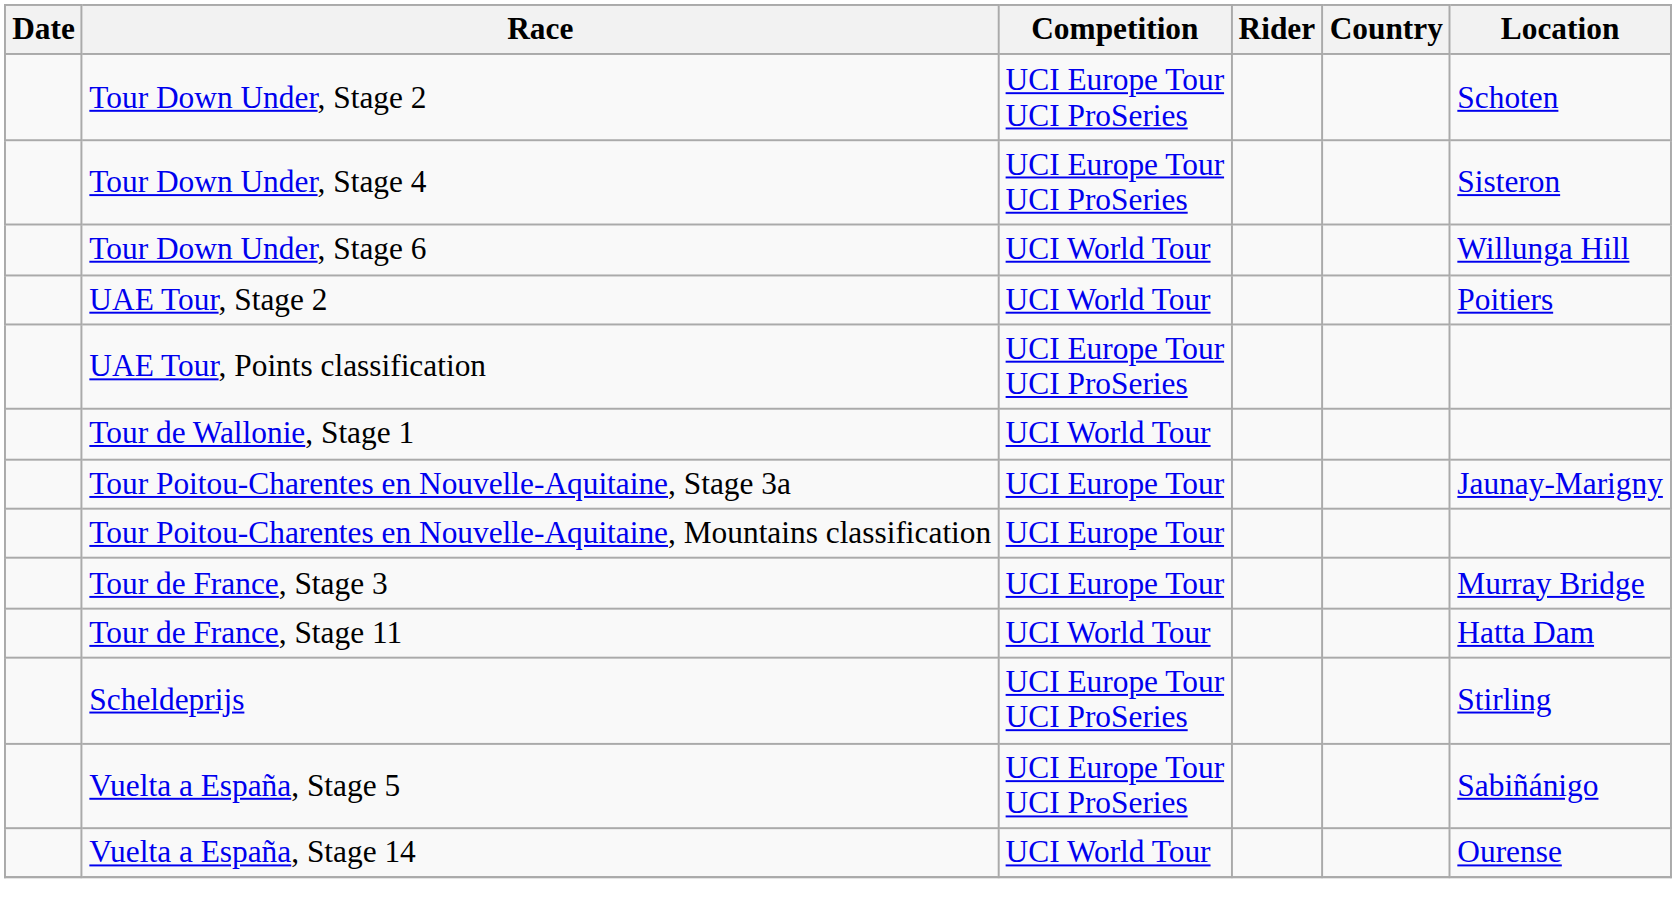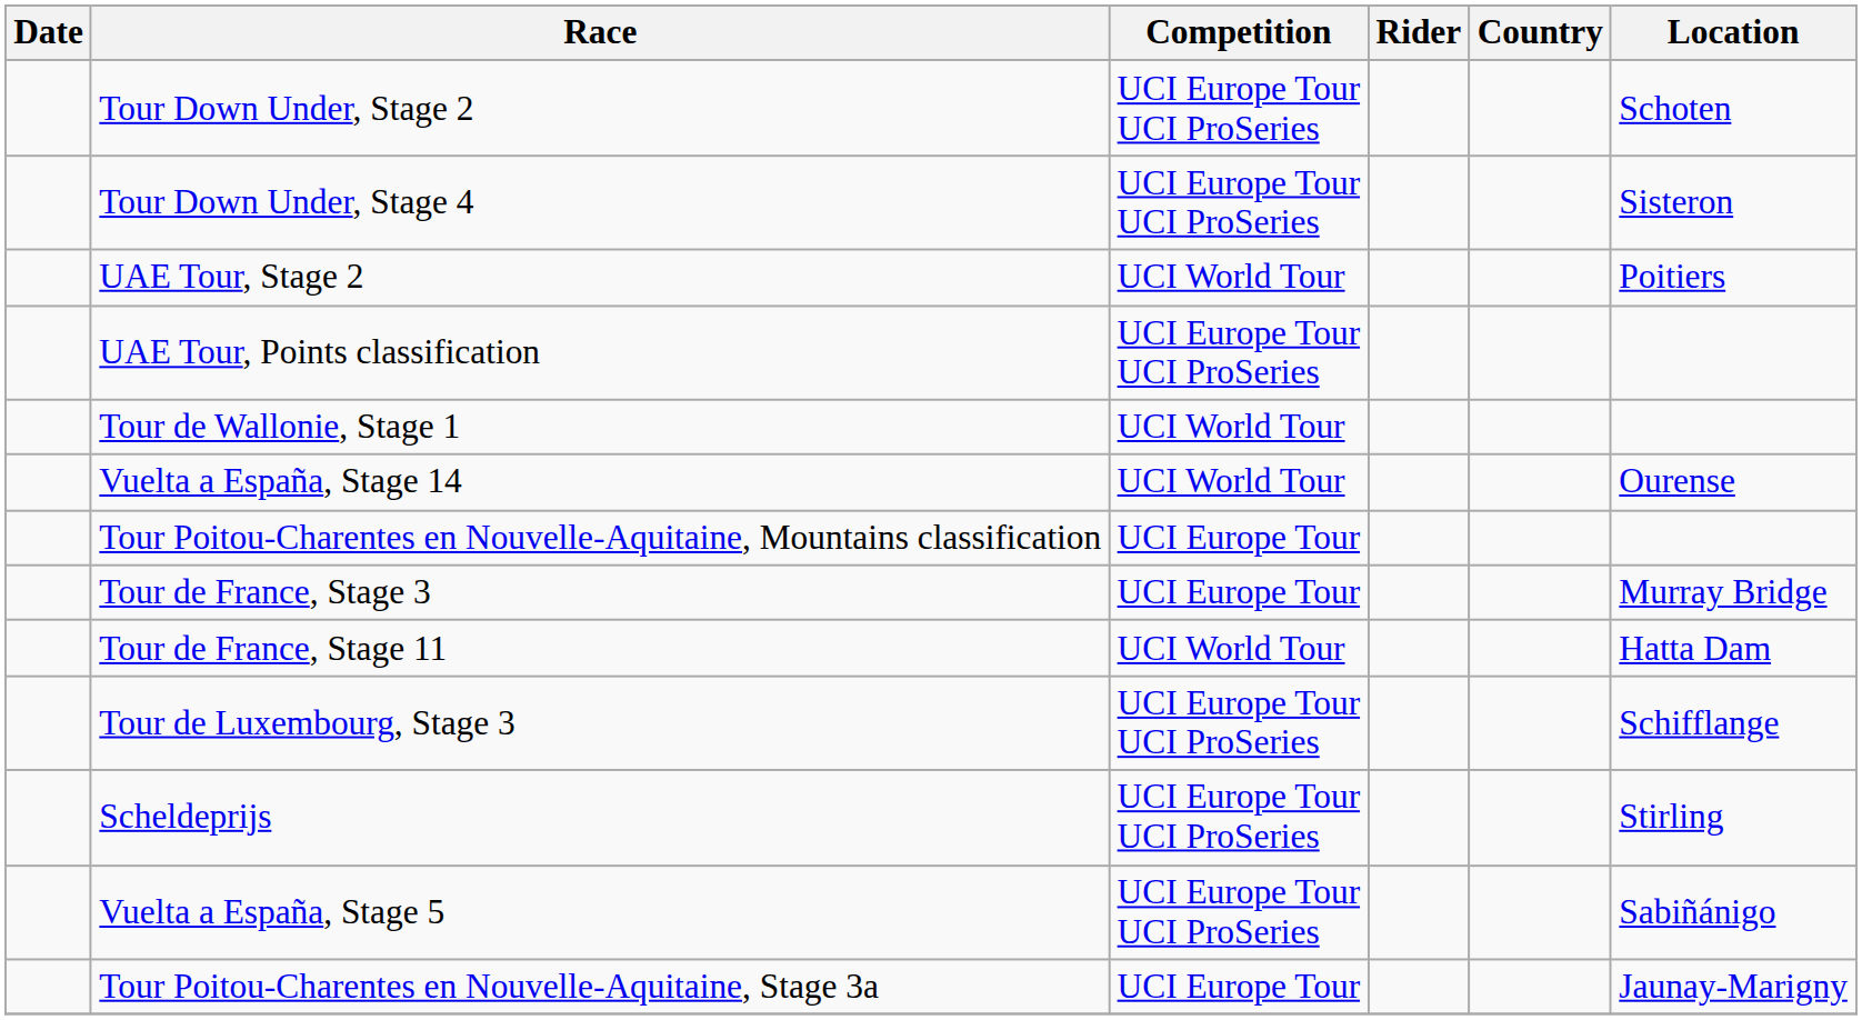 <table class="wikitable sortable">
 <tr>
 <th>Date</th>
 <th>Race</th>
 <th>Competition</th>
 <th>Rider</th>
 <th>Country</th>
 <th>Location</th>
 </tr>
 <tr>
 <td></td>
 <td><a href='#'>Tour Down Under</a>, Stage 2</td>
 <td><a href='#'>UCI Europe Tour</a> <br> <a href='#'>UCI ProSeries</a></td>
 <td></td>
 <td></td>
 <td><a href='#'>Schoten</a></td>
 </tr>
 <tr>
 <td></td>
 <td><a href='#'>Tour Down Under</a>, Stage 4</td>
 <td><a href='#'>UCI Europe Tour</a> <br> <a href='#'>UCI ProSeries</a></td>
 <td></td>
 <td></td>
 <td><a href='#'>Sisteron</a></td>
 </tr>
 <tr>
 <td></td>
-<td><a href='#'>Tour Down Under</a>, Stage 6</td>
-<td><a href='#'>UCI World Tour</a></td>
-<td></td>
-<td></td>
-<td><a href='#'>Willunga Hill</a></td>
-</tr>
-<tr>
-<td></td>
 <td><a href='#'>UAE Tour</a>, Stage 2</td>
 <td><a href='#'>UCI World Tour</a></td>
 <td></td>
 <td></td>
 <td><a href='#'>Poitiers</a></td>
 </tr>
 <tr>
 <td></td>
 <td><a href='#'>UAE Tour</a>, Points classification</td>
 <td><a href='#'>UCI Europe Tour</a> <br> <a href='#'>UCI ProSeries</a></td>
 <td></td>
 <td></td>
 <td></td>
 </tr>
 <tr>
 <td></td>
 <td><a href='#'>Tour de Wallonie</a>, Stage 1</td>
 <td><a href='#'>UCI World Tour</a></td>
 <td></td>
 <td></td>
 <td></td>
 </tr>
 <tr>
 <td></td>
-<td><a href='#'>Tour Poitou-Charentes en Nouvelle-Aquitaine</a>, Stage 3a</td>
-<td><a href='#'>UCI Europe Tour</a></td>
+<td><a href='#'>Vuelta a España</a>, Stage 14</td>
+<td><a href='#'>UCI World Tour</a></td>
 <td></td>
 <td></td>
-<td><a href='#'>Jaunay-Marigny</a></td>
+<td><a href='#'>Ourense</a></td>
 </tr>
 <tr>
 <td></td>
 <td><a href='#'>Tour Poitou-Charentes en Nouvelle-Aquitaine</a>, Mountains classification</td>
 <td><a href='#'>UCI Europe Tour</a></td>
 <td></td>
 <td></td>
 <td></td>
 </tr>
 <tr>
 <td></td>
 <td><a href='#'>Tour de France</a>, Stage 3</td>
 <td><a href='#'>UCI Europe Tour</a></td>
 <td></td>
 <td></td>
 <td><a href='#'>Murray Bridge</a></td>
 </tr>
 <tr>
 <td></td>
 <td><a href='#'>Tour de France</a>, Stage 11</td>
 <td><a href='#'>UCI World Tour</a></td>
 <td></td>
 <td></td>
 <td><a href='#'>Hatta Dam</a></td>
 </tr>
 <tr>
 <td></td>
+<td><a href='#'>Tour de Luxembourg</a>, Stage 3</td>
+<td><a href='#'>UCI Europe Tour</a> <br> <a href='#'>UCI ProSeries</a></td>
+<td></td>
+<td></td>
+<td><a href='#'>Schifflange</a></td>
+</tr>
+<tr>
+<td></td>
 <td><a href='#'>Scheldeprijs</a></td>
 <td><a href='#'>UCI Europe Tour</a> <br> <a href='#'>UCI ProSeries</a></td>
 <td></td>
 <td></td>
 <td><a href='#'>Stirling</a></td>
 </tr>
 <tr>
 <td></td>
 <td><a href='#'>Vuelta a España</a>, Stage 5</td>
 <td><a href='#'>UCI Europe Tour</a> <br> <a href='#'>UCI ProSeries</a></td>
 <td></td>
 <td></td>
 <td><a href='#'>Sabiñánigo</a></td>
 </tr>
 <tr>
 <td></td>
-<td><a href='#'>Vuelta a España</a>, Stage 14</td>
-<td><a href='#'>UCI World Tour</a></td>
+<td><a href='#'>Tour Poitou-Charentes en Nouvelle-Aquitaine</a>, Stage 3a</td>
+<td><a href='#'>UCI Europe Tour</a></td>
 <td></td>
 <td></td>
-<td><a href='#'>Ourense</a></td>
+<td><a href='#'>Jaunay-Marigny</a></td>
 </tr>
 <tr>
 </tr>
 </table>
